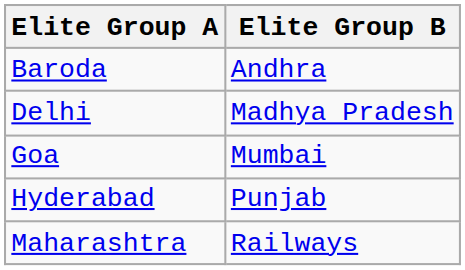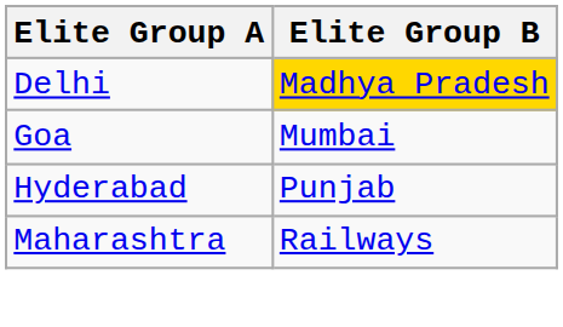 <table class="wikitable">
 <tr>
 <th>Elite Group A</th>
 <th>Elite Group B</th>
 </tr>
 <tr>
-<td><a href='#'>Baroda</a></td>
-<td><a href='#'>Andhra</a></td>
-</tr>
-<tr>
 <td><a href='#'>Delhi</a></td>
-<td><a href='#'>Madhya Pradesh</a></td>
+<td style="background: gold;"><a href='#'>Madhya Pradesh</a></td>
 </tr>
 <tr>
 <td><a href='#'>Goa</a></td>
 <td><a href='#'>Mumbai</a></td>
 </tr>
 <tr>
 <td><a href='#'>Hyderabad</a></td>
 <td><a href='#'>Punjab</a></td>
 </tr>
 <tr>
 <td><a href='#'>Maharashtra</a></td>
 <td><a href='#'>Railways</a></td>
 </tr>
 </table>
